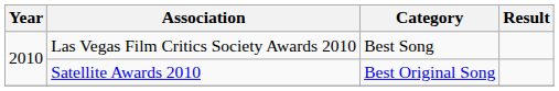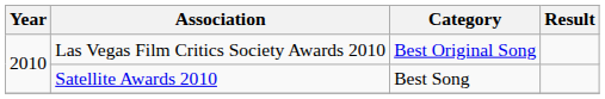 <table class="wikitable">
 <tr>
 <th>Year</th>
 <th>Association</th>
 <th>Category</th>
 <th>Result</th>
 </tr>
 <tr>
 <td rowspan="2">2010</td>
 <td>Las Vegas Film Critics Society Awards 2010</td>
-<td>Best Song</td>
+<td><a href='#'>Best Original Song</a></td>
 <td></td>
 </tr>
 <tr>
 <td><a href='#'>Satellite Awards 2010</a></td>
-<td><a href='#'>Best Original Song</a></td>
+<td>Best Song</td>
 <td></td>
 </tr>
 <tr>
 </tr>
 </table>
